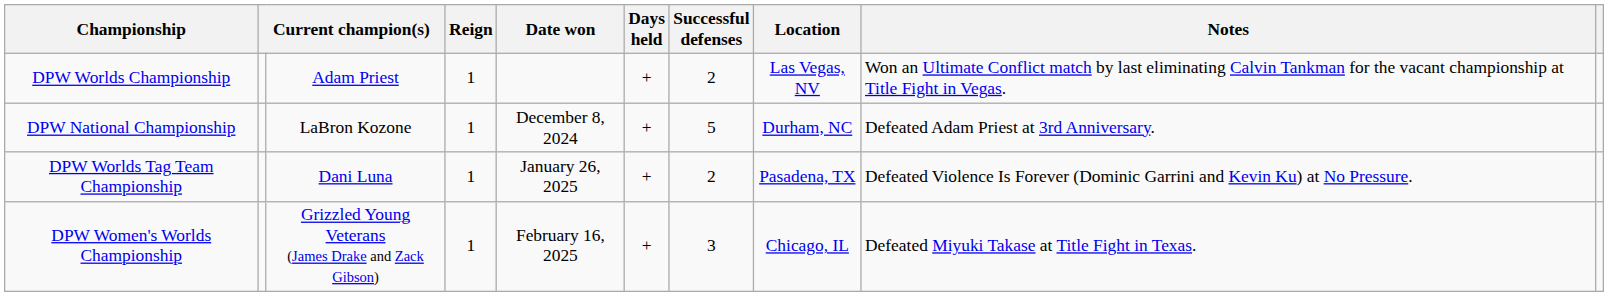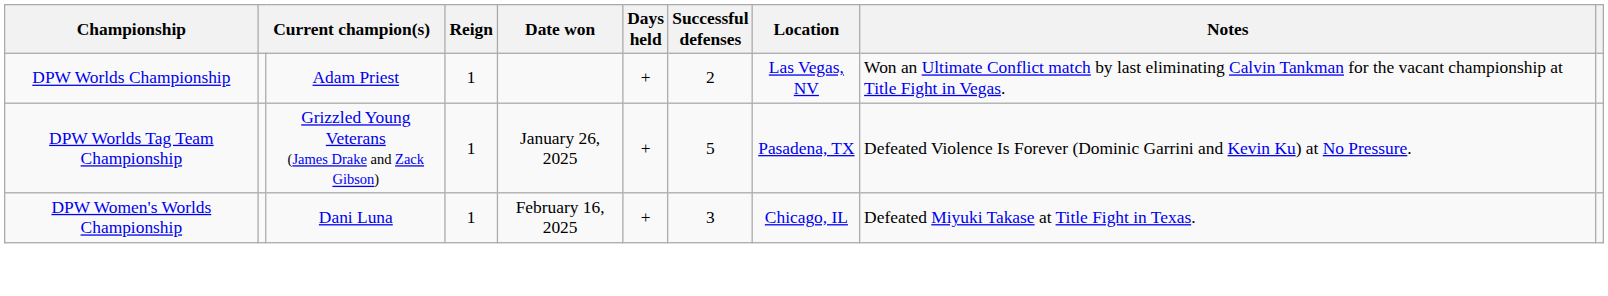 <table class="wikitable sortable" style="text-align: center; font-size:85%;">
 <tr>
 <th>Championship</th>
 <th colspan=2>Current champion(s)</th>
 <th>Reign</th>
 <th>Date won</th>
 <th>Days<br>held</th>
 <th>Successful<br>defenses</th>
 <th>Location</th>
 <th>Notes</th>
 <th class="unsortable"></th>
 </tr>
 <tr>
 <td align="center"><a href='#'>DPW Worlds Championship</a></td>
 <td align="center"></td>
 <td align="center"><a href='#'>Adam Priest</a></td>
 <td align="center">1</td>
 <td align="center"></td>
 <td align="center">+</td>
 <td align="center">2</td>
 <td align="center"><a href='#'>Las Vegas, NV</a></td>
 <td align="left">Won an <a href='#'>Ultimate Conflict match</a> by last eliminating <a href='#'>Calvin Tankman</a> for the vacant championship at <a href='#'>Title Fight in Vegas</a>.</td>
 <td align="center"></td>
 </tr>
 <tr>
-<td align="center"><a href='#'>DPW National Championship</a></td>
-<td align="center"></td>
-<td align="center">LaBron Kozone</td>
-<td align="center">1</td>
-<td align="center">December 8, 2024</td>
-<td align="center">+</td>
-<td align="center">5</td>
-<td align="center"><a href='#'>Durham, NC</a></td>
-<td align="left">Defeated Adam Priest at <a href='#'>3rd Anniversary</a>.</td>
-<td align="center"></td>
-</tr>
-<tr>
 <td align="center"><a href='#'>DPW Worlds Tag Team Championship</a></td>
 <td align="center"><br></td>
-<td align="center"><a href='#'>Dani Luna</a></td>
+<td align="center"><a href='#'>Grizzled Young Veterans</a><br><small>(<a href='#'>James Drake</a> and <a href='#'>Zack Gibson</a>)</small></td>
 <td align="center">1</td>
 <td align="center">January 26, 2025</td>
 <td align="center">+</td>
-<td align="center">2</td>
+<td align="center">5</td>
 <td align="center"><a href='#'>Pasadena, TX</a></td>
 <td align="left">Defeated Violence Is Forever (Dominic Garrini and <a href='#'>Kevin Ku</a>) at <a href='#'>No Pressure</a>.</td>
 <td align="center"></td>
 </tr>
 <tr>
 <td align="center"><a href='#'>DPW Women's Worlds Championship</a></td>
 <td align="center"></td>
-<td align="center"><a href='#'>Grizzled Young Veterans</a><br><small>(<a href='#'>James Drake</a> and <a href='#'>Zack Gibson</a>)</small></td>
+<td align="center"><a href='#'>Dani Luna</a></td>
 <td align="center">1</td>
 <td align="center">February 16, 2025</td>
 <td align="center">+</td>
 <td align="center">3</td>
 <td align="center"><a href='#'>Chicago, IL</a></td>
 <td align="left">Defeated <a href='#'>Miyuki Takase</a> at <a href='#'>Title Fight in Texas</a>.</td>
 <td align="center"></td>
 </tr>
 </table>
